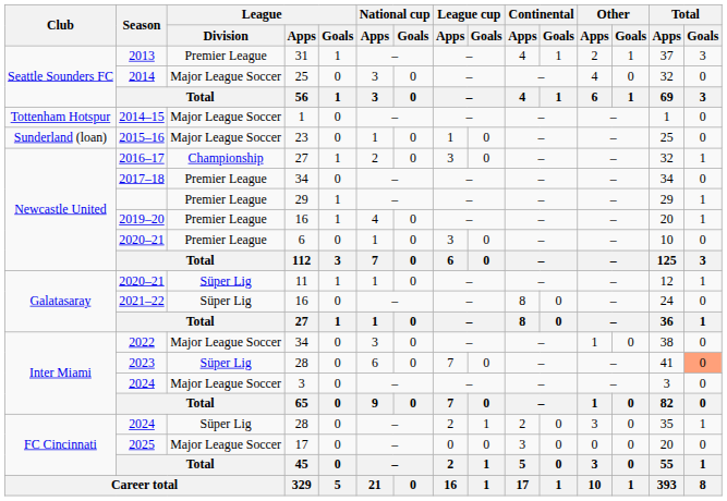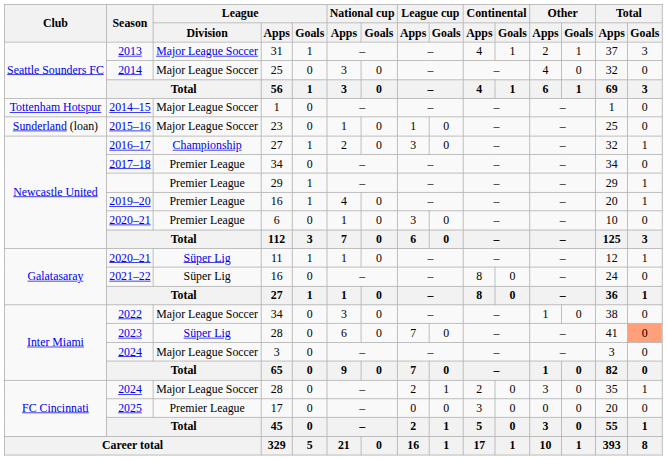 <table class="wikitable" style="text-align: center;">
 <tr>
 <th rowspan="2">Club</th>
 <th rowspan="2">Season</th>
 <th colspan="3">League</th>
 <th colspan="2">National cup</th>
 <th colspan="2">League cup</th>
 <th colspan="2">Continental</th>
 <th colspan="2">Other</th>
 <th colspan="2">Total</th>
 </tr>
 <tr>
 <th>Division</th>
 <th>Apps</th>
 <th>Goals</th>
 <th>Apps</th>
 <th>Goals</th>
 <th>Apps</th>
 <th>Goals</th>
 <th>Apps</th>
 <th>Goals</th>
 <th>Apps</th>
 <th>Goals</th>
 <th>Apps</th>
 <th>Goals</th>
 </tr>
 <tr>
 <td rowspan="3"><a href='#'>Seattle Sounders FC</a></td>
 <td><a href='#'>2013</a></td>
-<td>Premier League</td>
+<td><a href='#'>Major League Soccer</a></td>
 <td>31</td>
 <td>1</td>
 <td colspan="2">–</td>
 <td colspan="2">–</td>
 <td>4</td>
 <td>1</td>
 <td>2</td>
 <td>1</td>
 <td>37</td>
 <td>3</td>
 </tr>
 <tr>
 <td><a href='#'>2014</a></td>
 <td>Major League Soccer</td>
 <td>25</td>
 <td>0</td>
 <td>3</td>
 <td>0</td>
 <td colspan="2">–</td>
 <td colspan="2">–</td>
 <td>4</td>
 <td>0</td>
 <td>32</td>
 <td>0</td>
 </tr>
 <tr>
 <th colspan="2">Total</th>
 <th>56</th>
 <th>1</th>
 <th>3</th>
 <th>0</th>
 <th colspan="2">–</th>
 <th>4</th>
 <th>1</th>
 <th>6</th>
 <th>1</th>
 <th>69</th>
 <th>3</th>
 </tr>
 <tr>
 <td><a href='#'>Tottenham Hotspur</a></td>
 <td><a href='#'>2014–15</a></td>
 <td>Major League Soccer</td>
 <td>1</td>
 <td>0</td>
 <td colspan="2">–</td>
 <td colspan="2">–</td>
 <td colspan="2">–</td>
 <td colspan="2">–</td>
 <td>1</td>
 <td>0</td>
 </tr>
 <tr>
 <td><a href='#'>Sunderland</a> (loan)</td>
 <td><a href='#'>2015–16</a></td>
 <td>Major League Soccer</td>
 <td>23</td>
 <td>0</td>
 <td>1</td>
 <td>0</td>
 <td>1</td>
 <td>0</td>
 <td colspan="2">–</td>
 <td colspan="2">–</td>
 <td>25</td>
 <td>0</td>
 </tr>
 <tr>
 <td rowspan="6"><a href='#'>Newcastle United</a></td>
 <td><a href='#'>2016–17</a></td>
 <td><a href='#'>Championship</a></td>
 <td>27</td>
 <td>1</td>
 <td>2</td>
 <td>0</td>
 <td>3</td>
 <td>0</td>
 <td colspan="2">–</td>
 <td colspan="2">–</td>
 <td>32</td>
 <td>1</td>
 </tr>
 <tr>
 <td><a href='#'>2017–18</a></td>
 <td>Premier League</td>
 <td>34</td>
 <td>0</td>
 <td colspan="2">–</td>
 <td colspan="2">–</td>
 <td colspan="2">–</td>
 <td colspan="2">–</td>
 <td>34</td>
 <td>0</td>
 </tr>
 <tr>
 <td></td>
 <td>Premier League</td>
 <td>29</td>
 <td>1</td>
 <td colspan="2">–</td>
 <td colspan="2">–</td>
 <td colspan="2">–</td>
 <td colspan="2">–</td>
 <td>29</td>
 <td>1</td>
 </tr>
 <tr>
 <td><a href='#'>2019–20</a></td>
 <td>Premier League</td>
 <td>16</td>
 <td>1</td>
 <td>4</td>
 <td>0</td>
 <td colspan="2">–</td>
 <td colspan="2">–</td>
 <td colspan="2">–</td>
 <td>20</td>
 <td>1</td>
 </tr>
 <tr>
 <td><a href='#'>2020–21</a></td>
 <td>Premier League</td>
 <td>6</td>
 <td>0</td>
 <td>1</td>
 <td>0</td>
 <td>3</td>
 <td>0</td>
 <td colspan="2">–</td>
 <td colspan="2">–</td>
 <td>10</td>
 <td>0</td>
 </tr>
 <tr>
 <th colspan="2">Total</th>
 <th>112</th>
 <th>3</th>
 <th>7</th>
 <th>0</th>
 <th>6</th>
 <th>0</th>
 <th colspan="2">–</th>
 <th colspan="2">–</th>
 <th>125</th>
 <th>3</th>
 </tr>
 <tr>
 <td rowspan="3"><a href='#'>Galatasaray</a></td>
 <td><a href='#'>2020–21</a></td>
 <td><a href='#'>Süper Lig</a></td>
 <td>11</td>
 <td>1</td>
 <td>1</td>
 <td>0</td>
 <td colspan="2">–</td>
 <td colspan="2">–</td>
 <td colspan="2">–</td>
 <td>12</td>
 <td>1</td>
 </tr>
 <tr>
 <td><a href='#'>2021–22</a></td>
 <td>Süper Lig</td>
 <td>16</td>
 <td>0</td>
 <td colspan="2">–</td>
 <td colspan="2">–</td>
 <td>8</td>
 <td>0</td>
 <td colspan="2">–</td>
 <td>24</td>
 <td>0</td>
 </tr>
 <tr>
 <th colspan="2">Total</th>
 <th>27</th>
 <th>1</th>
 <th>1</th>
 <th>0</th>
 <th colspan="2">–</th>
 <th>8</th>
 <th>0</th>
 <th colspan="2">–</th>
 <th>36</th>
 <th>1</th>
 </tr>
 <tr>
 <td rowspan="4"><a href='#'>Inter Miami</a></td>
 <td><a href='#'>2022</a></td>
 <td>Major League Soccer</td>
 <td>34</td>
 <td>0</td>
 <td>3</td>
 <td>0</td>
 <td colspan="2">–</td>
 <td colspan="2">–</td>
 <td>1</td>
 <td>0</td>
 <td>38</td>
 <td>0</td>
 </tr>
 <tr>
 <td><a href='#'>2023</a></td>
 <td><a href='#'>Süper Lig</a></td>
 <td>28</td>
 <td>0</td>
 <td>6</td>
 <td>0</td>
 <td>7</td>
 <td>0</td>
 <td colspan="2">–</td>
 <td colspan="2">–</td>
 <td>41</td>
 <td style="background: lightsalmon;">0</td>
 </tr>
 <tr>
 <td><a href='#'>2024</a></td>
 <td>Major League Soccer</td>
 <td>3</td>
 <td>0</td>
 <td colspan="2">–</td>
 <td colspan="2">–</td>
 <td colspan="2">–</td>
 <td colspan="2">–</td>
 <td>3</td>
 <td>0</td>
 </tr>
 <tr>
 <th colspan="2">Total</th>
 <th>65</th>
 <th>0</th>
 <th>9</th>
 <th>0</th>
 <th>7</th>
 <th>0</th>
 <th colspan="2">–</th>
 <th>1</th>
 <th>0</th>
 <th>82</th>
 <th>0</th>
 </tr>
 <tr>
 <td rowspan="3"><a href='#'>FC Cincinnati</a></td>
 <td><a href='#'>2024</a></td>
-<td>Süper Lig</td>
+<td>Major League Soccer</td>
 <td>28</td>
 <td>0</td>
 <td colspan="2">–</td>
 <td>2</td>
 <td>1</td>
 <td>2</td>
 <td>0</td>
 <td>3</td>
 <td>0</td>
 <td>35</td>
 <td>1</td>
 </tr>
 <tr>
 <td><a href='#'>2025</a></td>
-<td>Major League Soccer</td>
+<td>Premier League</td>
 <td>17</td>
 <td>0</td>
 <td colspan="2">–</td>
 <td>0</td>
 <td>0</td>
 <td>3</td>
 <td>0</td>
 <td>0</td>
 <td>0</td>
 <td>20</td>
 <td>0</td>
 </tr>
 <tr>
 <th colspan="2">Total</th>
 <th>45</th>
 <th>0</th>
 <th colspan="2">–</th>
 <th>2</th>
 <th>1</th>
 <th>5</th>
 <th>0</th>
 <th>3</th>
 <th>0</th>
 <th>55</th>
 <th>1</th>
 </tr>
 <tr>
 <th colspan="3">Career total</th>
 <th>329</th>
 <th>5</th>
 <th>21</th>
 <th>0</th>
 <th>16</th>
 <th>1</th>
 <th>17</th>
 <th>1</th>
 <th>10</th>
 <th>1</th>
 <th>393</th>
 <th>8</th>
 </tr>
 </table>
